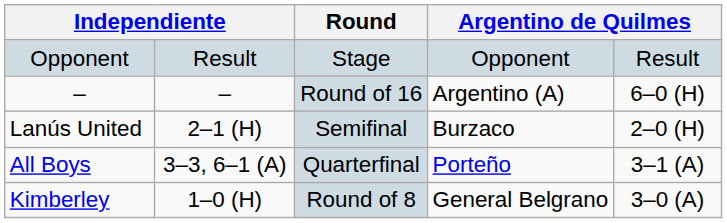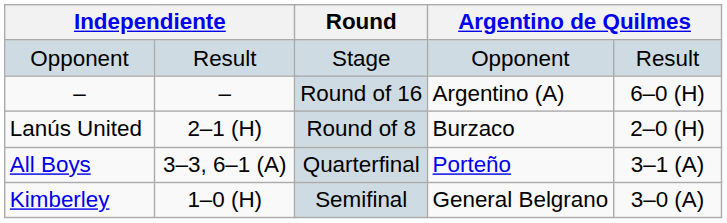 <table class="wikitable" style="text-align:center;">
 <tr>
 <th colspan=3 width=200px><a href='#'>Independiente</a></th>
 <th>Round</th>
 <th colspan=3 width=200px><a href='#'>Argentino de Quilmes</a></th>
 </tr>
 <tr bgcolor= #CFDBE2>
 <td>Opponent</td>
 <td colspan=2 width= 70px>Result</td>
 <td>Stage</td>
 <td>Opponent</td>
 <td colspan=2 width= 70px>Result</td>
 </tr>
 <tr>
 <td align=center>–</td>
 <td colspan=2>–</td>
 <td bgcolor= #CFDBE2>Round of 16</td>
 <td align=left>Argentino (A) </td>
 <td colspan=2>6–0 (H)</td>
 </tr>
 <tr>
 <td align=left>Lanús United</td>
 <td colspan=2>2–1 (H)</td>
-<td bgcolor= #CFDBE2>Semifinal</td>
+<td bgcolor= #CFDBE2>Round of 8</td>
 <td align=left>Burzaco </td>
 <td colspan=2>2–0 (H)</td>
 </tr>
 <tr>
 <td align=left><a href='#'>All Boys</a></td>
 <td colspan=2>3–3, 6–1 (A)</td>
 <td bgcolor= #CFDBE2>Quarterfinal</td>
 <td align=left><a href='#'>Porteño</a></td>
 <td colspan=2>3–1 (A)</td>
 </tr>
 <tr>
 <td align=left><a href='#'>Kimberley</a></td>
 <td colspan=2>1–0 (H)</td>
-<td bgcolor= #CFDBE2>Round of 8</td>
+<td bgcolor= #CFDBE2>Semifinal</td>
 <td align=left>General Belgrano </td>
 <td colspan=2>3–0 (A) </td>
 </tr>
 </table>
